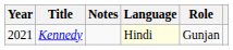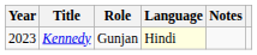 <table class="wikitable plainrowheaders sortable">
 <tr>
 <th scope="col">Year</th>
 <th scope="col">Title</th>
+<th scope="col">Role</th>
+<th scope="col">Language</th>
 <th scope="col" class="unsortable">Notes</th>
-<th scope="col">Language</th>
-<th scope="col">Role</th>
 <th scope="col" class="unsortable"></th>
 </tr>
 <tr>
-<td>2021</td>
+<td>2023</td>
 <td><em><a href='#'>Kennedy</a></em></td>
+<td>Gunjan</td>
+<td style="background: lightyellow;">Hindi</td>
 <td></td>
-<td style="background: lightyellow;">Hindi</td>
-<td>Gunjan</td>
 <td></td>
 </tr>
 </table>
